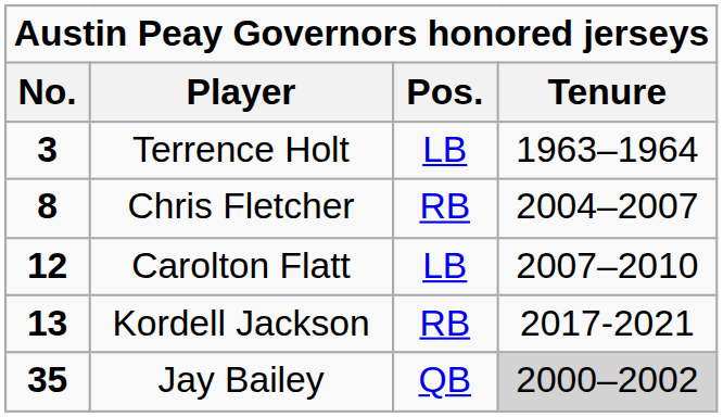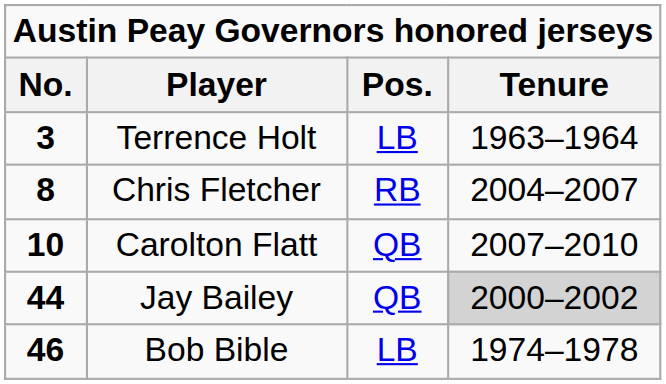 <table class="wikitable" style="text-align:center">
 <tr>
 <td colspan=4 style=><strong>Austin Peay Governors honored jerseys</strong></td>
 </tr>
 <tr>
 <th style=>No.</th>
 <th style=>Player</th>
 <th style=>Pos.</th>
 <th style=>Tenure</th>
 </tr>
 <tr>
 <td><strong>3</strong></td>
 <td>Terrence Holt</td>
 <td><a href='#'>LB</a></td>
 <td>1963–1964</td>
 </tr>
 <tr>
 <td><strong>8</strong></td>
 <td>Chris Fletcher</td>
 <td><a href='#'>RB</a></td>
 <td>2004–2007</td>
 </tr>
 <tr>
-<td><strong>12</strong></td>
+<td><strong>10</strong></td>
 <td>Carolton Flatt</td>
-<td><a href='#'>LB</a></td>
+<td><a href='#'>QB</a></td>
 <td>2007–2010</td>
 </tr>
 <tr>
-<td><strong>13</strong></td>
-<td>Kordell Jackson</td>
-<td><a href='#'>RB</a></td>
-<td>2017-2021</td>
-</tr>
-<tr>
-<td><strong>35</strong></td>
+<td><strong>44</strong></td>
 <td>Jay Bailey</td>
 <td><a href='#'>QB</a></td>
 <td style="background: lightgrey;">2000–2002</td>
 </tr>
+<tr>
+<td><strong>46</strong></td>
+<td>Bob Bible</td>
+<td><a href='#'>LB</a></td>
+<td>1974–1978</td>
+</tr>
 </table>
